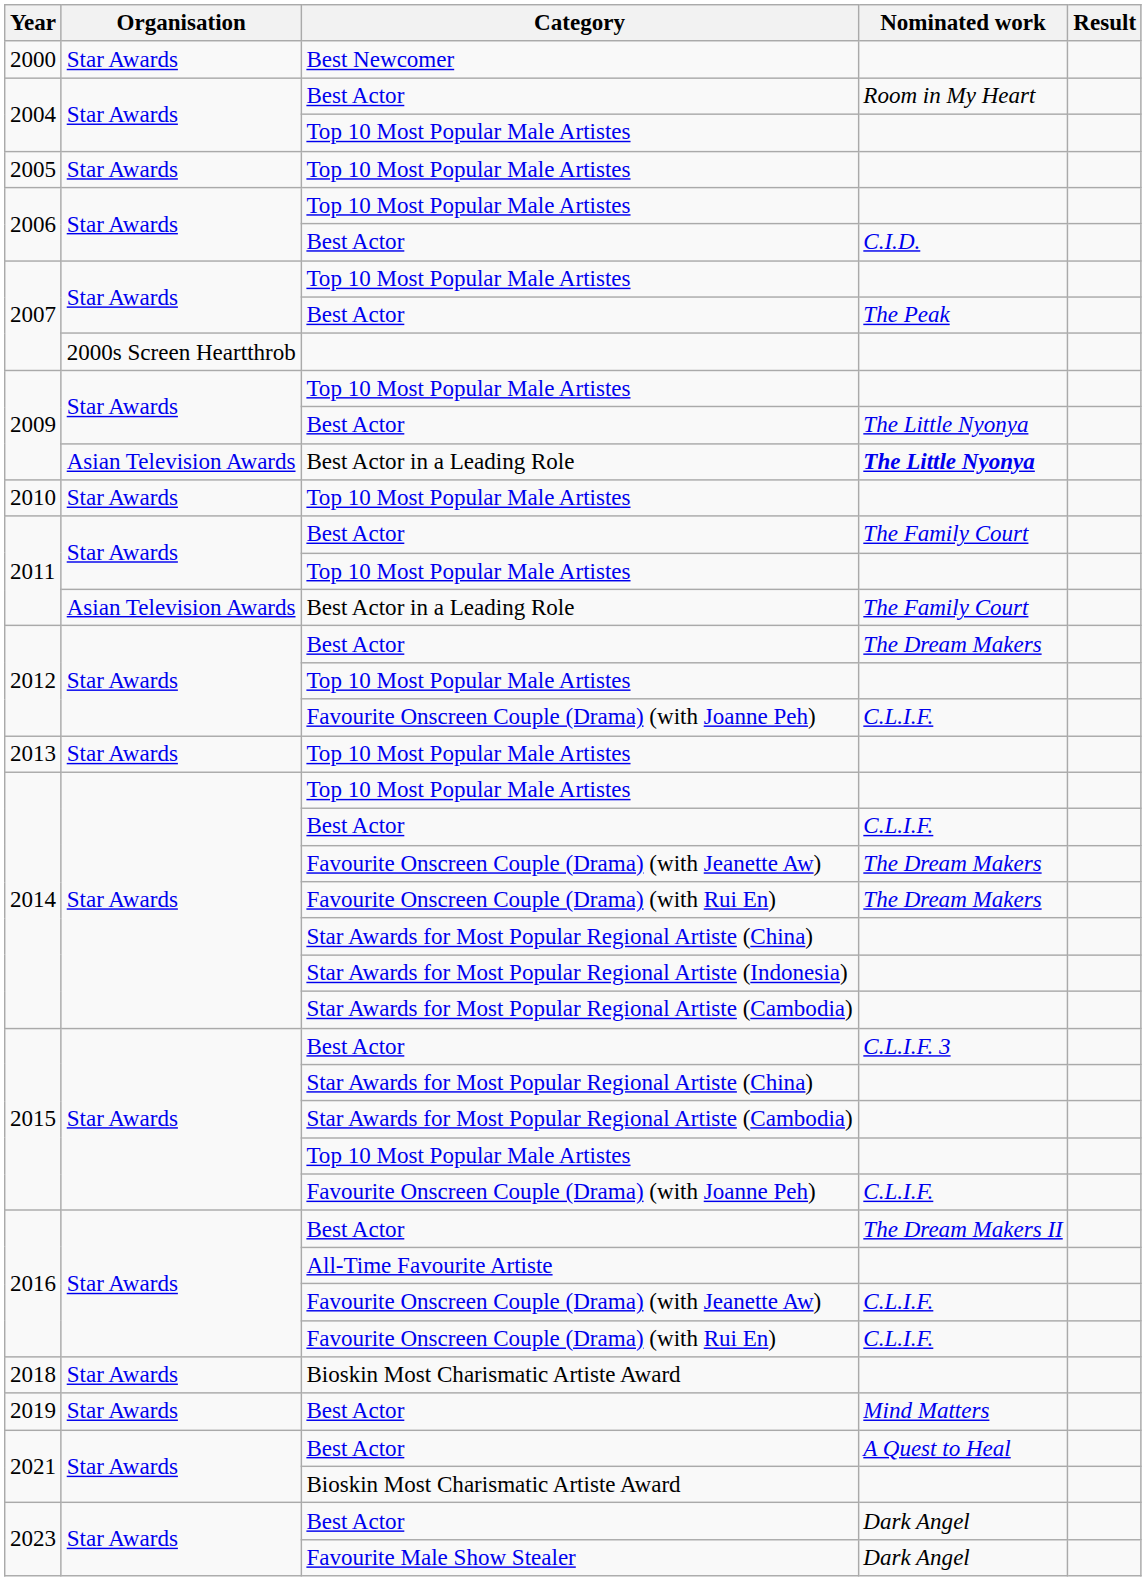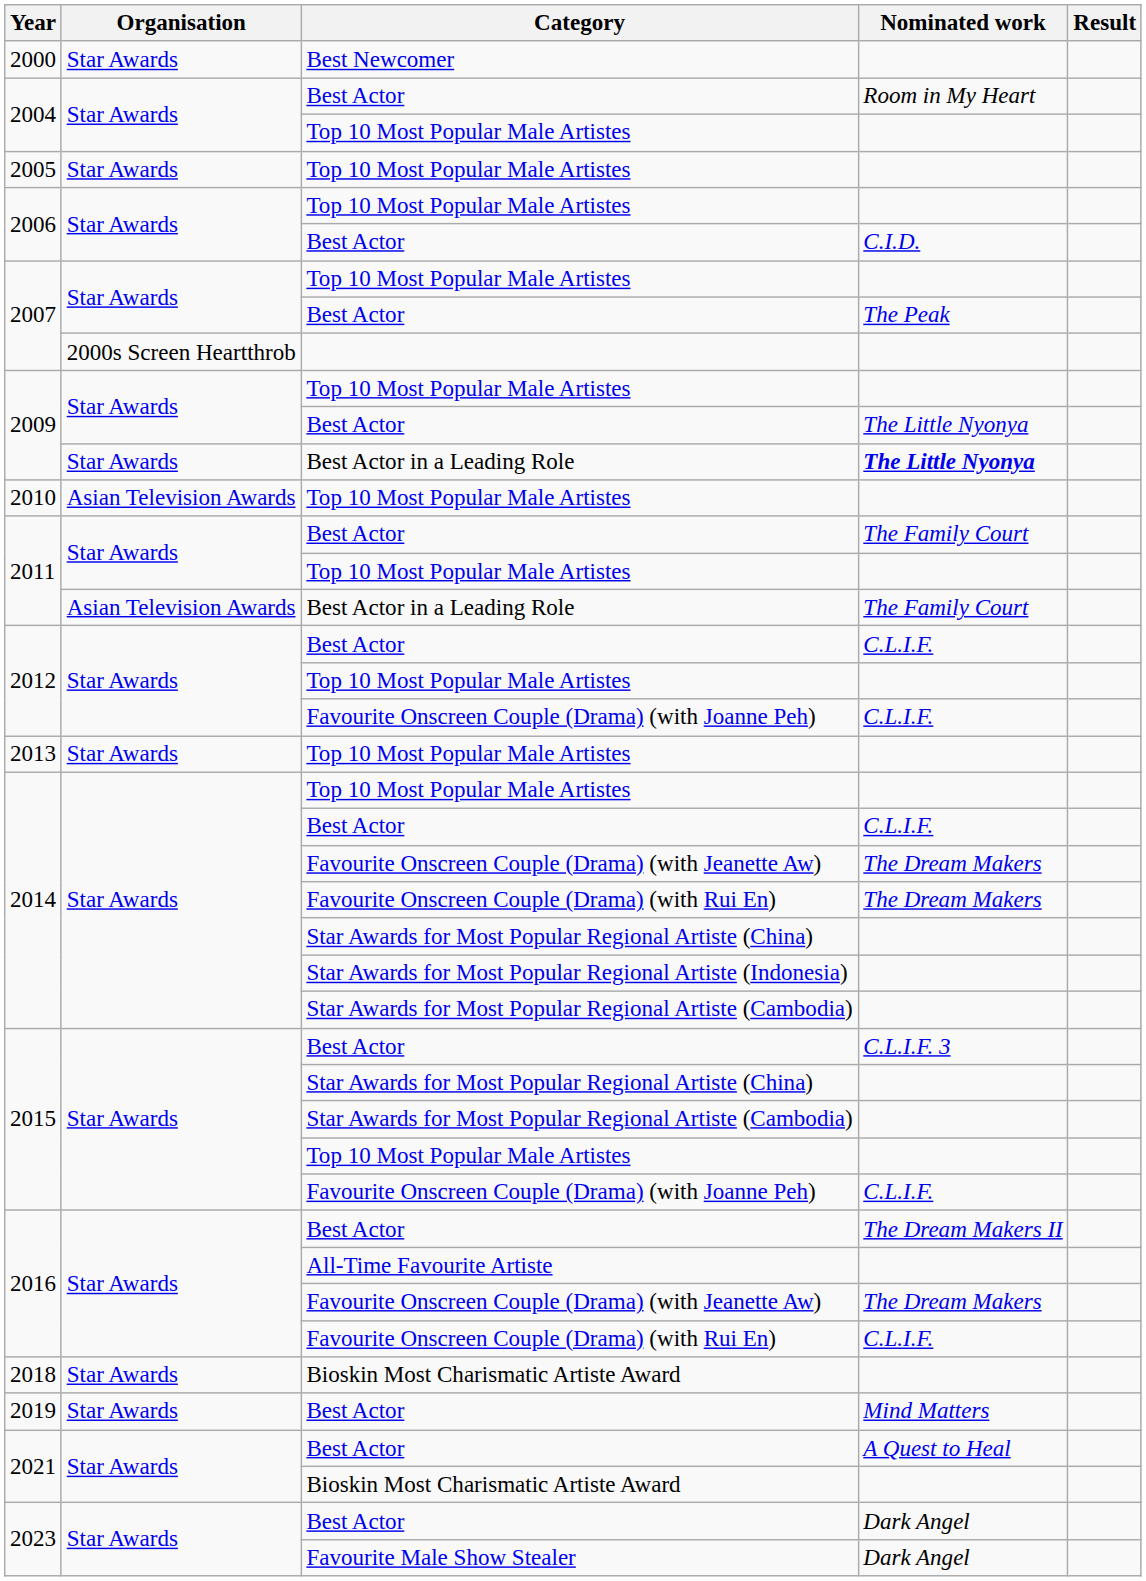 <table class="wikitable sortable">
 <tr>
 <th>Year</th>
 <th>Organisation</th>
 <th>Category</th>
 <th>Nominated work</th>
 <th>Result</th>
 </tr>
 <tr>
 <td>2000</td>
 <td><a href='#'>Star Awards</a></td>
 <td><a href='#'>Best Newcomer</a></td>
 <td></td>
 <td></td>
 </tr>
 <tr>
 <td rowspan="2">2004</td>
 <td rowspan="2"><a href='#'>Star Awards</a></td>
 <td><a href='#'>Best Actor</a></td>
 <td><em>Room in My Heart</em> </td>
 <td></td>
 </tr>
 <tr>
 <td><a href='#'>Top 10 Most Popular Male Artistes</a></td>
 <td></td>
 <td></td>
 </tr>
 <tr>
 <td>2005</td>
 <td><a href='#'>Star Awards</a></td>
 <td><a href='#'>Top 10 Most Popular Male Artistes</a></td>
 <td></td>
 <td></td>
 </tr>
 <tr>
 <td rowspan="2">2006</td>
 <td rowspan="2"><a href='#'>Star Awards</a></td>
 <td><a href='#'>Top 10 Most Popular Male Artistes</a></td>
 <td></td>
 <td></td>
 </tr>
 <tr>
 <td><a href='#'>Best Actor</a></td>
 <td><em><a href='#'>C.I.D.</a></em> </td>
 <td></td>
 </tr>
 <tr>
 <td rowspan="3">2007</td>
 <td rowspan="2"><a href='#'>Star Awards</a></td>
 <td><a href='#'>Top 10 Most Popular Male Artistes</a></td>
 <td></td>
 <td></td>
 </tr>
 <tr>
 <td><a href='#'>Best Actor</a></td>
 <td><em><a href='#'>The Peak</a></em></td>
 <td></td>
 </tr>
 <tr>
 <td>2000s Screen Heartthrob</td>
 <td></td>
 <td></td>
 <td></td>
 </tr>
 <tr>
 <td rowspan="3">2009</td>
 <td rowspan="2"><a href='#'>Star Awards</a></td>
 <td><a href='#'>Top 10 Most Popular Male Artistes</a></td>
 <td></td>
 <td></td>
 </tr>
 <tr>
 <td><a href='#'>Best Actor</a></td>
 <td><em><a href='#'>The Little Nyonya</a></em> </td>
 <td></td>
 </tr>
 <tr>
-<td><a href='#'>Asian Television Awards</a></td>
+<td><a href='#'>Star Awards</a></td>
 <td>Best Actor in a Leading Role</td>
 <td><strong><em><a href='#'>The Little Nyonya</a></em> </strong></td>
 <td></td>
 </tr>
 <tr>
 <td>2010</td>
-<td><a href='#'>Star Awards</a></td>
+<td><a href='#'>Asian Television Awards</a></td>
 <td><a href='#'>Top 10 Most Popular Male Artistes</a></td>
 <td></td>
 <td></td>
 </tr>
 <tr>
 <td rowspan="3">2011</td>
 <td rowspan="2"><a href='#'>Star Awards</a></td>
 <td><a href='#'>Best Actor</a></td>
 <td><em><a href='#'>The Family Court</a></em> </td>
 <td></td>
 </tr>
 <tr>
 <td><a href='#'>Top 10 Most Popular Male Artistes</a></td>
 <td></td>
 <td></td>
 </tr>
 <tr>
 <td><a href='#'>Asian Television Awards</a></td>
 <td>Best Actor in a Leading Role</td>
 <td><em><a href='#'>The Family Court</a></em> </td>
 <td></td>
 </tr>
 <tr>
 <td rowspan="3">2012</td>
 <td rowspan="3"><a href='#'>Star Awards</a></td>
 <td><a href='#'>Best Actor</a></td>
-<td><em><a href='#'>The Dream Makers</a> </em> <br> </td>
+<td><em><a href='#'>C.L.I.F.</a></em> </td>
 <td></td>
 </tr>
 <tr>
 <td><a href='#'>Top 10 Most Popular Male Artistes</a></td>
 <td></td>
 <td></td>
 </tr>
 <tr>
 <td><a href='#'>Favourite Onscreen Couple (Drama)</a> (with <a href='#'>Joanne Peh</a>)</td>
 <td><em><a href='#'>C.L.I.F.</a></em> </td>
 <td></td>
 </tr>
 <tr>
 <td>2013</td>
 <td><a href='#'>Star Awards</a></td>
 <td><a href='#'>Top 10 Most Popular Male Artistes</a></td>
 <td></td>
 <td></td>
 </tr>
 <tr>
 <td rowspan="7">2014</td>
 <td rowspan="7"><a href='#'>Star Awards</a></td>
 <td><a href='#'>Top 10 Most Popular Male Artistes</a></td>
 <td></td>
 <td></td>
 </tr>
 <tr>
 <td><a href='#'>Best Actor</a></td>
 <td><em><a href='#'>C.L.I.F.</a></em> </td>
 <td></td>
 </tr>
 <tr>
 <td><a href='#'>Favourite Onscreen Couple (Drama)</a> (with <a href='#'>Jeanette Aw</a>)</td>
 <td><em><a href='#'>The Dream Makers</a> </em> <br> </td>
 <td></td>
 </tr>
 <tr>
 <td><a href='#'>Favourite Onscreen Couple (Drama)</a> (with <a href='#'>Rui En</a>)</td>
 <td><em><a href='#'>The Dream Makers</a> </em> <br> </td>
 <td></td>
 </tr>
 <tr>
 <td><a href='#'>Star Awards for Most Popular Regional Artiste</a> (<a href='#'>China</a>)</td>
 <td></td>
 <td></td>
 </tr>
 <tr>
 <td><a href='#'>Star Awards for Most Popular Regional Artiste</a> (<a href='#'>Indonesia</a>)</td>
 <td></td>
 <td></td>
 </tr>
 <tr>
 <td><a href='#'>Star Awards for Most Popular Regional Artiste</a> (<a href='#'>Cambodia</a>)</td>
 <td></td>
 <td></td>
 </tr>
 <tr>
 <td rowspan="5">2015</td>
 <td rowspan="5"><a href='#'>Star Awards</a></td>
 <td><a href='#'>Best Actor</a></td>
 <td><em><a href='#'>C.L.I.F. 3</a></em> </td>
 <td></td>
 </tr>
 <tr>
 <td><a href='#'>Star Awards for Most Popular Regional Artiste</a> (<a href='#'>China</a>)</td>
 <td></td>
 <td></td>
 </tr>
 <tr>
 <td><a href='#'>Star Awards for Most Popular Regional Artiste</a> (<a href='#'>Cambodia</a>)</td>
 <td></td>
 <td></td>
 </tr>
 <tr>
 <td><a href='#'>Top 10 Most Popular Male Artistes</a></td>
 <td></td>
 <td></td>
 </tr>
 <tr>
 <td><a href='#'>Favourite Onscreen Couple (Drama)</a> (with <a href='#'>Joanne Peh</a>)</td>
 <td><em><a href='#'>C.L.I.F.</a></em> </td>
 <td></td>
 </tr>
 <tr>
 <td rowspan="4">2016</td>
 <td rowspan="4"><a href='#'>Star Awards</a></td>
 <td><a href='#'>Best Actor</a></td>
 <td><em><a href='#'>The Dream Makers II</a></em> </td>
 <td></td>
 </tr>
 <tr>
 <td><a href='#'>All-Time Favourite Artiste</a></td>
 <td></td>
 <td></td>
 </tr>
 <tr>
 <td><a href='#'>Favourite Onscreen Couple (Drama)</a> (with <a href='#'>Jeanette Aw</a>)</td>
-<td><em><a href='#'>C.L.I.F.</a></em> </td>
+<td><em><a href='#'>The Dream Makers</a> </em> <br> </td>
 <td></td>
 </tr>
 <tr>
 <td><a href='#'>Favourite Onscreen Couple (Drama)</a> (with <a href='#'>Rui En</a>)</td>
 <td><em><a href='#'>C.L.I.F.</a></em> </td>
 <td></td>
 </tr>
 <tr>
 <td>2018</td>
 <td><a href='#'>Star Awards</a></td>
 <td>Bioskin Most Charismatic Artiste Award</td>
 <td></td>
 <td></td>
 </tr>
 <tr>
 <td>2019</td>
 <td><a href='#'>Star Awards</a></td>
 <td><a href='#'>Best Actor</a></td>
 <td><em><a href='#'>Mind Matters</a></em> </td>
 <td></td>
 </tr>
 <tr>
 <td rowspan="2">2021</td>
 <td rowspan="2"><a href='#'>Star Awards</a></td>
 <td><a href='#'>Best Actor</a></td>
 <td><em><a href='#'>A Quest to Heal</a></em> </td>
 <td></td>
 </tr>
 <tr>
 <td>Bioskin Most Charismatic Artiste Award</td>
 <td></td>
 <td></td>
 </tr>
 <tr>
 <td rowspan="2">2023</td>
 <td rowspan="2"><a href='#'>Star Awards</a></td>
 <td><a href='#'>Best Actor</a></td>
 <td><em>Dark Angel</em> </td>
 <td></td>
 </tr>
 <tr>
 <td><a href='#'>Favourite Male Show Stealer</a></td>
 <td><em>Dark Angel</em> </td>
 <td></td>
 </tr>
 </table>
